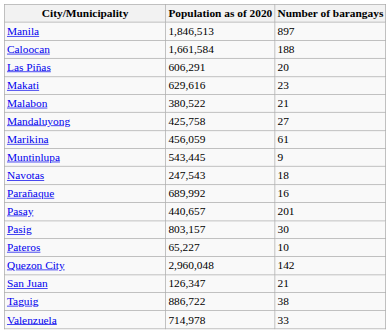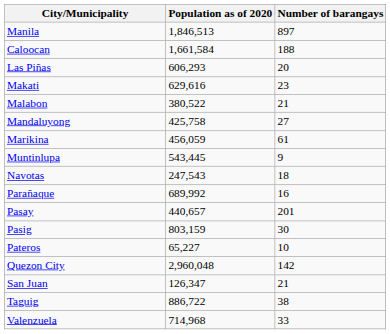 <table class="wikitable sortable">
 <tr>
 <th style="width: 220px;">City/Municipality</th>
 <th>Population as of 2020</th>
 <th>Number of barangays</th>
 </tr>
 <tr>
 <td><a href='#'>Manila</a></td>
 <td>1,846,513</td>
 <td>897</td>
 </tr>
 <tr>
 <td><a href='#'>Caloocan</a></td>
 <td>1,661,584</td>
 <td>188</td>
 </tr>
 <tr>
 <td><a href='#'>Las Piñas</a></td>
-<td>606,291</td>
+<td>606,293</td>
 <td>20</td>
 </tr>
 <tr>
 <td><a href='#'>Makati</a></td>
 <td>629,616</td>
 <td>23</td>
 </tr>
 <tr>
 <td><a href='#'>Malabon</a></td>
 <td>380,522</td>
 <td>21</td>
 </tr>
 <tr>
 <td><a href='#'>Mandaluyong</a></td>
 <td>425,758</td>
 <td>27</td>
 </tr>
 <tr>
 <td><a href='#'>Marikina</a></td>
 <td>456,059</td>
 <td>61</td>
 </tr>
 <tr>
 <td><a href='#'>Muntinlupa</a></td>
 <td>543,445</td>
 <td>9</td>
 </tr>
 <tr>
 <td><a href='#'>Navotas</a></td>
 <td>247,543</td>
 <td>18</td>
 </tr>
 <tr>
 <td><a href='#'>Parañaque</a></td>
 <td>689,992</td>
 <td>16</td>
 </tr>
 <tr>
 <td><a href='#'>Pasay</a></td>
 <td>440,657</td>
 <td>201</td>
 </tr>
 <tr>
 <td><a href='#'>Pasig</a></td>
-<td>803,157</td>
+<td>803,159</td>
 <td>30</td>
 </tr>
 <tr>
 <td><a href='#'>Pateros</a></td>
 <td>65,227</td>
 <td>10</td>
 </tr>
 <tr>
 <td><a href='#'>Quezon City</a></td>
 <td>2,960,048</td>
 <td>142</td>
 </tr>
 <tr>
 <td><a href='#'>San Juan</a></td>
 <td>126,347</td>
 <td>21</td>
 </tr>
 <tr>
 <td><a href='#'>Taguig</a></td>
 <td>886,722</td>
 <td>38</td>
 </tr>
 <tr>
 <td><a href='#'>Valenzuela</a></td>
-<td>714,978</td>
+<td>714,968</td>
 <td>33</td>
 </tr>
 </table>
